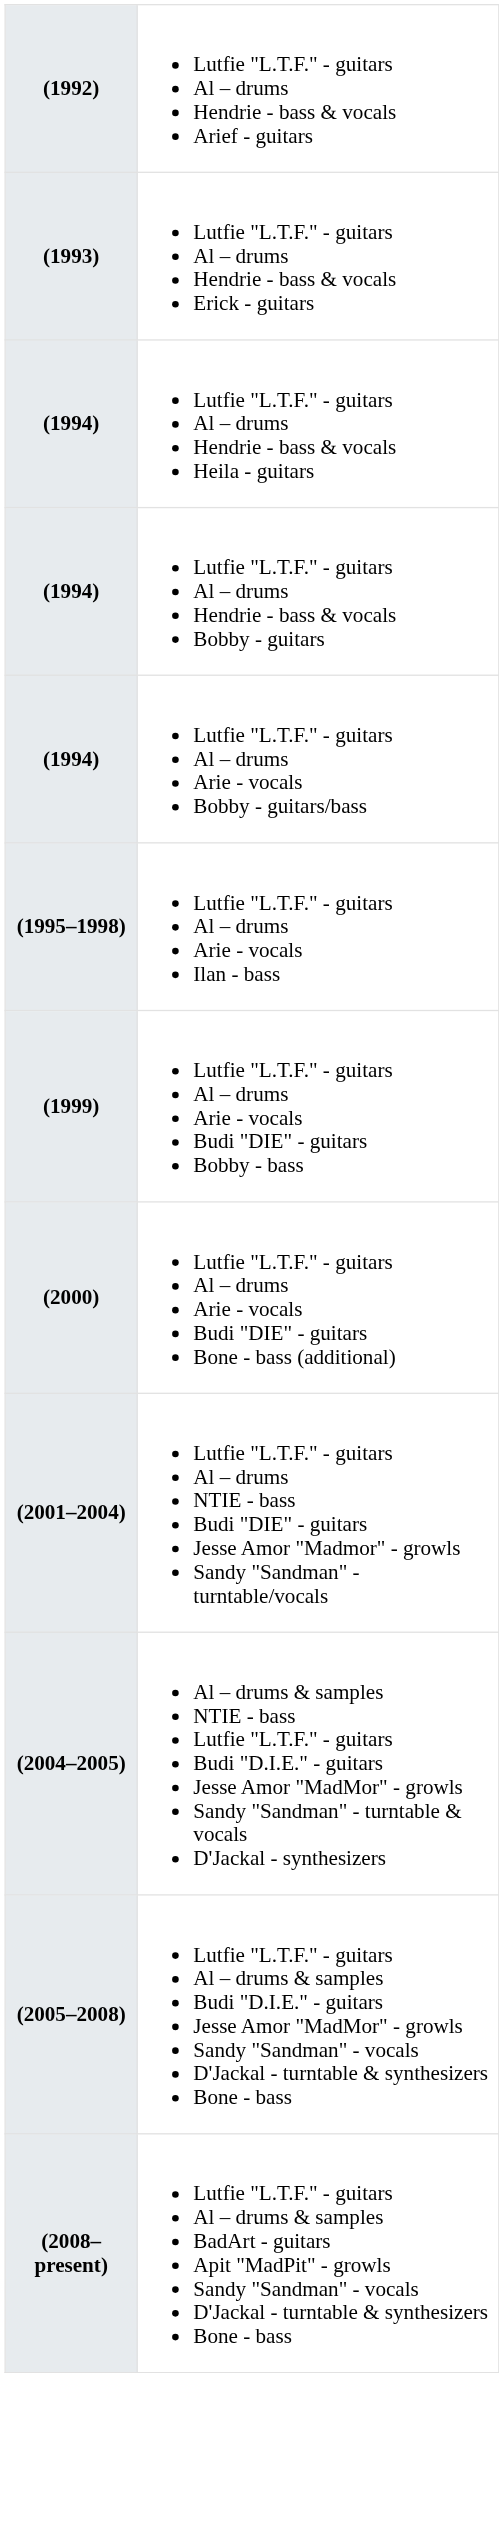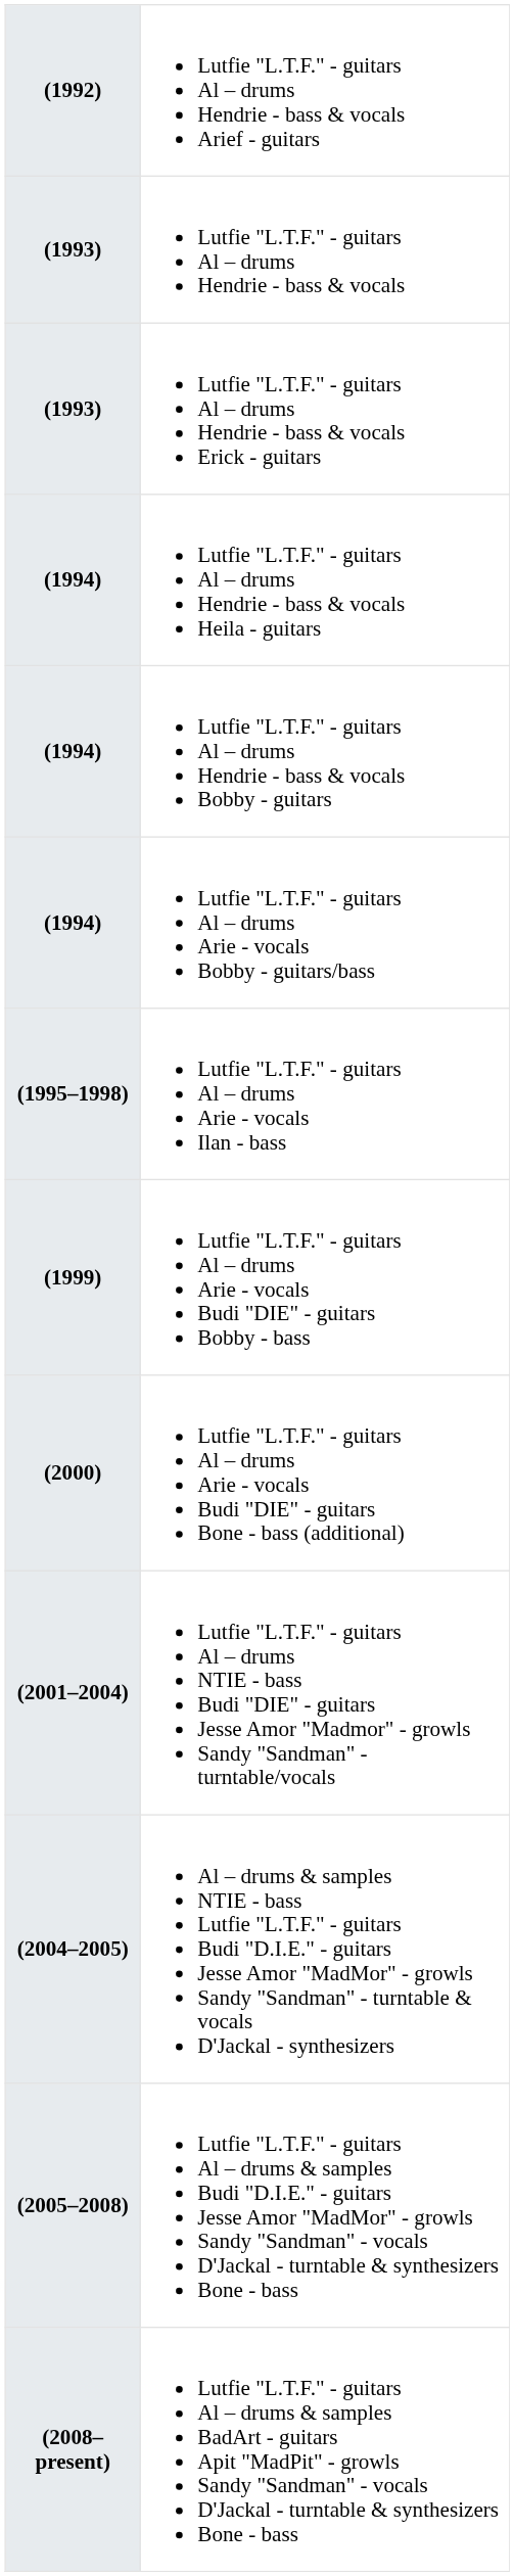 <table class="toccolours" border=1 cellpadding=2 cellspacing=0 style="float: right; width: 375px; margin: 0 0 1em 1em; border-collapse: collapse; border: 1px solid #E2E2E2;">
 <tr>
 <th bgcolor="#E7EBEE">(1992)</th>
 <td><br><ul><li>Lutfie "L.T.F." - guitars</li><li>Al – drums</li><li>Hendrie - bass & vocals</li><li>Arief - guitars</li></ul></td>
+</tr>
+<tr>
+<th bgcolor="#E7EBEE">(1993)</th>
+<td><br><ul><li>Lutfie "L.T.F." - guitars</li><li>Al – drums</li><li>Hendrie - bass & vocals</li></ul></td>
 </tr>
 <tr>
 <th bgcolor="#E7EBEE">(1993)</th>
 <td><br><ul><li>Lutfie "L.T.F." - guitars</li><li>Al – drums</li><li>Hendrie - bass & vocals</li><li>Erick - guitars</li></ul></td>
 </tr>
 <tr>
 <th bgcolor="#E7EBEE">(1994)</th>
 <td><br><ul><li>Lutfie "L.T.F." - guitars</li><li>Al – drums</li><li>Hendrie - bass & vocals</li><li>Heila - guitars</li></ul></td>
 </tr>
 <tr>
 <th bgcolor="#E7EBEE">(1994)</th>
 <td><br><ul><li>Lutfie "L.T.F." - guitars</li><li>Al – drums</li><li>Hendrie - bass & vocals</li><li>Bobby - guitars</li></ul></td>
 </tr>
 <tr>
 <th bgcolor="#E7EBEE">(1994)</th>
 <td><br><ul><li>Lutfie "L.T.F." - guitars</li><li>Al – drums</li><li>Arie - vocals</li><li>Bobby - guitars/bass</li></ul></td>
 </tr>
 <tr>
 <th bgcolor="#E7EBEE">(1995–1998)</th>
 <td><br><ul><li>Lutfie "L.T.F." - guitars</li><li>Al – drums</li><li>Arie - vocals</li><li>Ilan - bass</li></ul></td>
 </tr>
 <tr>
 <th bgcolor="#E7EBEE">(1999)</th>
 <td><br><ul><li>Lutfie "L.T.F." - guitars</li><li>Al – drums</li><li>Arie - vocals</li><li>Budi "DIE" - guitars</li><li>Bobby - bass</li></ul></td>
 </tr>
 <tr>
 <th bgcolor="#E7EBEE">(2000)</th>
 <td><br><ul><li>Lutfie "L.T.F." - guitars</li><li>Al – drums</li><li>Arie - vocals</li><li>Budi "DIE" - guitars</li><li>Bone - bass (additional)</li></ul></td>
 </tr>
 <tr>
 <th bgcolor="#E7EBEE">(2001–2004)</th>
 <td><br><ul><li>Lutfie "L.T.F." - guitars</li><li>Al – drums</li><li>NTIE - bass</li><li>Budi "DIE" - guitars</li><li>Jesse Amor "Madmor" - growls</li><li>Sandy "Sandman" - turntable/vocals</li></ul></td>
 </tr>
 <tr>
 <th bgcolor="#E7EBEE">(2004–2005)</th>
 <td><br><ul><li>Al – drums & samples</li><li>NTIE - bass</li><li>Lutfie "L.T.F." - guitars</li><li>Budi "D.I.E." - guitars</li><li>Jesse Amor "MadMor" - growls</li><li>Sandy "Sandman" - turntable & vocals</li><li>D'Jackal - synthesizers</li></ul></td>
 </tr>
 <tr>
 <th bgcolor="#E7EBEE">(2005–2008)</th>
 <td><br><ul><li>Lutfie "L.T.F." - guitars</li><li>Al – drums & samples</li><li>Budi "D.I.E." - guitars</li><li>Jesse Amor "MadMor" - growls</li><li>Sandy "Sandman" - vocals</li><li>D'Jackal - turntable & synthesizers</li><li>Bone - bass</li></ul></td>
 </tr>
 <tr>
 <th bgcolor="#E7EBEE">(2008–present)</th>
 <td><br><ul><li>Lutfie "L.T.F." - guitars</li><li>Al – drums & samples</li><li>BadArt - guitars</li><li>Apit "MadPit" - growls</li><li>Sandy "Sandman" - vocals</li><li>D'Jackal - turntable & synthesizers</li><li>Bone - bass</li></ul></td>
 </tr>
 <tr>
 </tr>
 <tr>
 </tr>
 </table>
